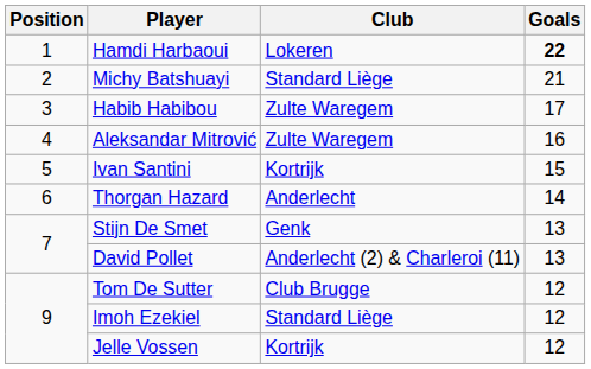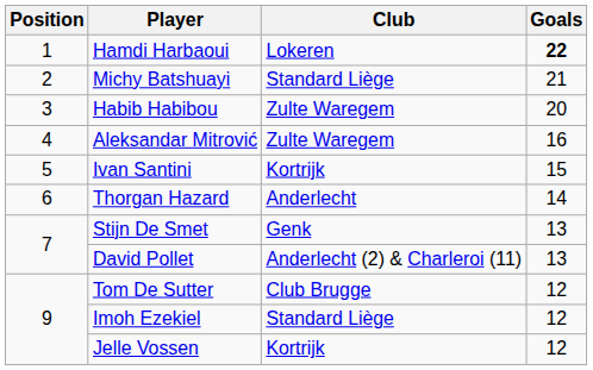 <table class="wikitable" style="text-align:center">
 <tr>
 <th>Position</th>
 <th>Player</th>
 <th>Club</th>
 <th>Goals</th>
 </tr>
 <tr>
 <td>1</td>
 <td align="left"> <a href='#'>Hamdi Harbaoui</a></td>
 <td align="left"><a href='#'>Lokeren</a></td>
 <td><strong>22</strong></td>
 </tr>
 <tr>
 <td>2</td>
 <td align="left"> <a href='#'>Michy Batshuayi</a></td>
 <td align="left"><a href='#'>Standard Liège</a></td>
 <td>21</td>
 </tr>
 <tr>
 <td>3</td>
 <td align="left"> <a href='#'>Habib Habibou</a></td>
 <td align="left"><a href='#'>Zulte Waregem</a></td>
-<td>17</td>
+<td>20</td>
 </tr>
 <tr>
 <td>4</td>
 <td align="left"> <a href='#'>Aleksandar Mitrović</a></td>
 <td align="left"><a href='#'>Zulte Waregem</a></td>
 <td>16</td>
 </tr>
 <tr>
 <td>5</td>
 <td align="left"> <a href='#'>Ivan Santini</a></td>
 <td align="left"><a href='#'>Kortrijk</a></td>
 <td>15</td>
 </tr>
 <tr>
 <td>6</td>
 <td align="left"> <a href='#'>Thorgan Hazard</a></td>
 <td align="left"><a href='#'>Anderlecht</a></td>
 <td>14</td>
 </tr>
 <tr>
 <td rowspan="2">7</td>
 <td align="left"> <a href='#'>Stijn De Smet</a></td>
 <td align="left"><a href='#'>Genk</a></td>
 <td>13</td>
 </tr>
 <tr>
 <td align="left"> <a href='#'>David Pollet</a></td>
 <td align="left"><a href='#'>Anderlecht</a> (2) & <a href='#'>Charleroi</a> (11)</td>
 <td>13</td>
 </tr>
 <tr>
 <td rowspan="3">9</td>
 <td align="left"> <a href='#'>Tom De Sutter</a></td>
 <td align="left"><a href='#'>Club Brugge</a></td>
 <td>12</td>
 </tr>
 <tr>
 <td align="left"> <a href='#'>Imoh Ezekiel</a></td>
 <td align="left"><a href='#'>Standard Liège</a></td>
 <td>12</td>
 </tr>
 <tr>
 <td align="left"> <a href='#'>Jelle Vossen</a></td>
 <td align="left"><a href='#'>Kortrijk</a></td>
 <td>12</td>
 </tr>
 </table>
